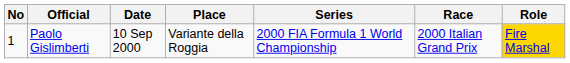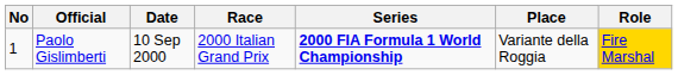 <table class="wikitable" border="1" style="font-size: 85%;">
 <tr>
 <th>No</th>
 <th>Official</th>
 <th>Date</th>
+<th>Race</th>
+<th>Series</th>
 <th>Place</th>
-<th>Series</th>
-<th>Race</th>
 <th>Role</th>
 </tr>
 <tr>
 <td>1</td>
 <td> <a href='#'>Paolo Gislimberti</a></td>
 <td>10 Sep 2000</td>
+<td><a href='#'>2000 Italian Grand Prix</a></td>
+<td><strong><a href='#'>2000 FIA Formula 1 World Championship</a></strong></td>
 <td>Variante della Roggia</td>
-<td><a href='#'>2000 FIA Formula 1 World Championship</a></td>
-<td><a href='#'>2000 Italian Grand Prix</a></td>
 <td style="background: gold;"><a href='#'>Fire Marshal</a></td>
 </tr>
 </table>
